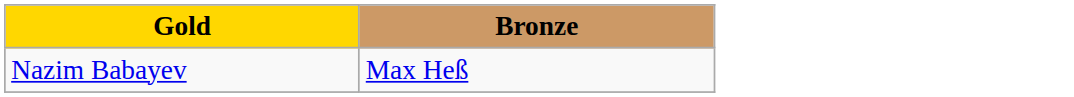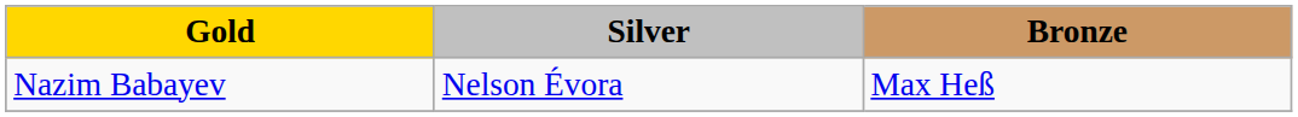 <table class="wikitable" style="text-align:left">
 <tr align="center">
 <td width=200 bgcolor=gold><strong>Gold</strong></td>
+<td width=200 bgcolor=silver><strong>Silver</strong></td>
 <td width=200 bgcolor=CC9966><strong>Bronze</strong></td>
 </tr>
 <tr>
 <td><a href='#'>Nazim Babayev</a><br><em></em></td>
+<td><a href='#'>Nelson Évora</a><br><em></em></td>
 <td><a href='#'>Max Heß</a><br><em></em></td>
 </tr>
 </table>
